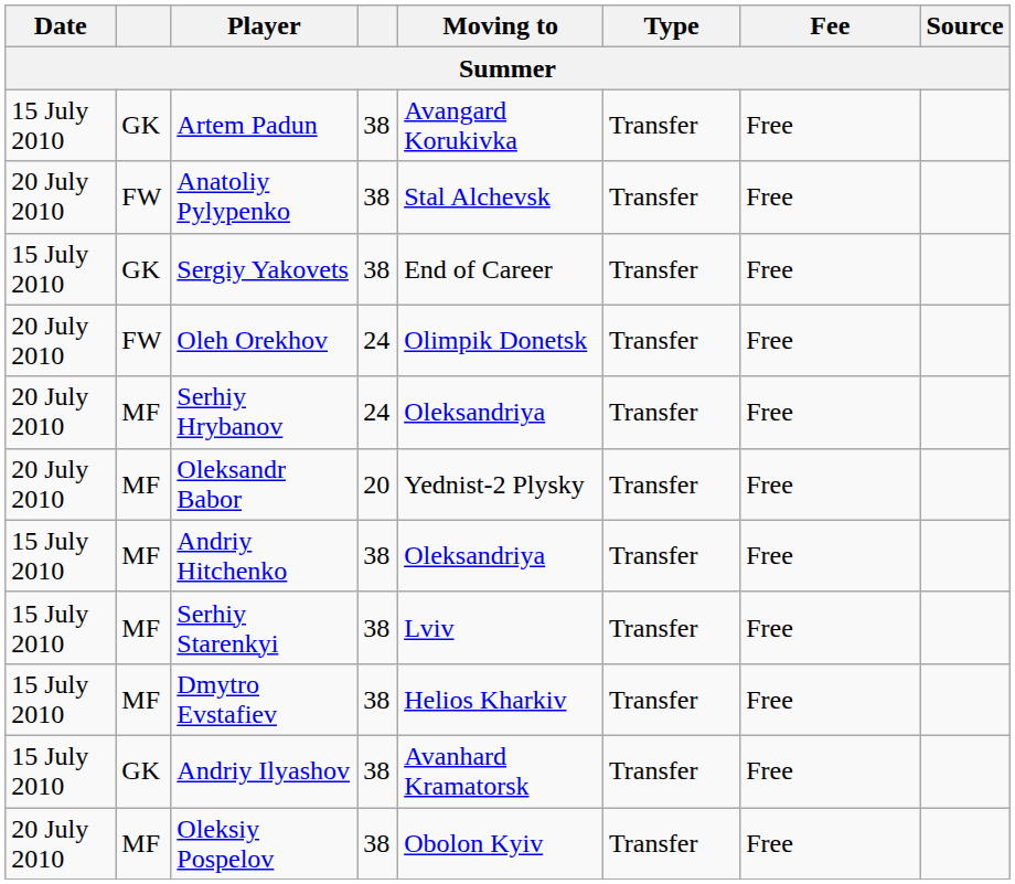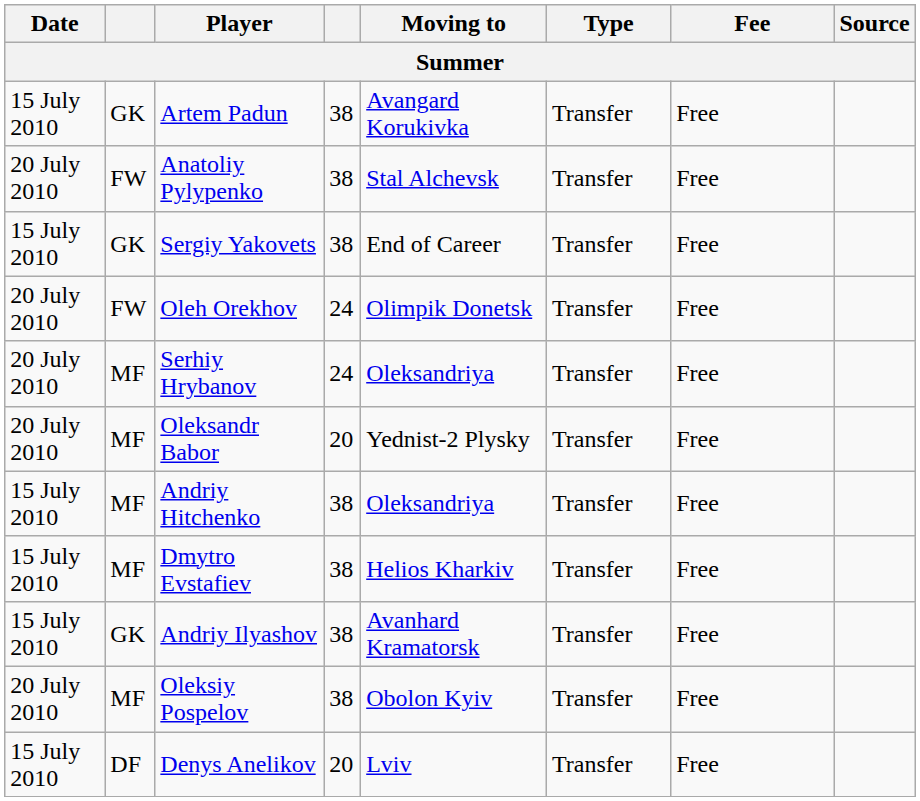 <table class="wikitable sortable">
 <tr>
 <th style="width:115px;">Date</th>
 <th style="width:30px;"></th>
 <th style="width:180px;">Player</th>
 <th style="width:20px;"></th>
 <th style="width:180px;">Moving to</th>
 <th style="width:120px;" class="unsortable">Type</th>
 <th style="width:250px;" class="unsortable">Fee</th>
 <th style="width:20px;">Source</th>
 </tr>
 <tr>
 <th colspan=8>Summer</th>
 </tr>
 <tr>
 <td>15 July 2010</td>
 <td>GK</td>
 <td> <a href='#'>Artem Padun</a></td>
 <td>38</td>
 <td> <a href='#'>Avangard Korukivka</a></td>
 <td>Transfer</td>
 <td>Free</td>
 <td></td>
 </tr>
 <tr>
 <td>20 July 2010</td>
 <td>FW</td>
 <td> <a href='#'>Anatoliy Pylypenko</a></td>
 <td>38</td>
 <td> <a href='#'>Stal Alchevsk</a></td>
 <td>Transfer</td>
 <td>Free</td>
 <td></td>
 </tr>
 <tr>
 <td>15 July 2010</td>
 <td>GK</td>
 <td> <a href='#'>Sergiy Yakovets</a></td>
 <td>38</td>
 <td>End of Career</td>
 <td>Transfer</td>
 <td>Free</td>
 <td></td>
 </tr>
 <tr>
 <td>20 July 2010</td>
 <td>FW</td>
 <td> <a href='#'>Oleh Orekhov</a></td>
 <td>24</td>
 <td> <a href='#'>Olimpik Donetsk</a></td>
 <td>Transfer</td>
 <td>Free</td>
 <td></td>
 </tr>
 <tr>
 <td>20 July 2010</td>
 <td>MF</td>
 <td> <a href='#'>Serhiy Hrybanov</a></td>
 <td>24</td>
 <td> <a href='#'>Oleksandriya</a></td>
 <td>Transfer</td>
 <td>Free</td>
 <td></td>
 </tr>
 <tr>
 <td>20 July 2010</td>
 <td>MF</td>
 <td> <a href='#'>Oleksandr Babor</a></td>
 <td>20</td>
 <td> Yednist-2 Plysky</td>
 <td>Transfer</td>
 <td>Free</td>
 <td></td>
 </tr>
 <tr>
 <td>15 July 2010</td>
 <td>MF</td>
 <td> <a href='#'>Andriy Hitchenko</a></td>
 <td>38</td>
 <td> <a href='#'>Oleksandriya</a></td>
 <td>Transfer</td>
 <td>Free</td>
 <td></td>
 </tr>
 <tr>
 <td>15 July 2010</td>
 <td>MF</td>
-<td> <a href='#'>Serhiy Starenkyi</a></td>
-<td>38</td>
-<td> <a href='#'>Lviv</a></td>
-<td>Transfer</td>
-<td>Free</td>
-<td></td>
-</tr>
-<tr>
-<td>15 July 2010</td>
-<td>MF</td>
 <td> <a href='#'>Dmytro Evstafiev</a></td>
 <td>38</td>
 <td> <a href='#'>Helios Kharkiv</a></td>
 <td>Transfer</td>
 <td>Free</td>
 <td></td>
 </tr>
 <tr>
 <td>15 July 2010</td>
 <td>GK</td>
 <td> <a href='#'>Andriy Ilyashov</a></td>
 <td>38</td>
 <td> <a href='#'>Avanhard Kramatorsk</a></td>
 <td>Transfer</td>
 <td>Free</td>
 <td></td>
 </tr>
 <tr>
 <td>20 July 2010</td>
 <td>MF</td>
 <td> <a href='#'>Oleksiy Pospelov</a></td>
 <td>38</td>
 <td> <a href='#'>Obolon Kyiv</a></td>
 <td>Transfer</td>
 <td>Free</td>
 <td></td>
 </tr>
 <tr>
+<td>15 July 2010</td>
+<td>DF</td>
+<td> <a href='#'>Denys Anelikov</a></td>
+<td>20</td>
+<td> <a href='#'>Lviv</a></td>
+<td>Transfer</td>
+<td>Free</td>
+<td></td>
+</tr>
+<tr>
 </tr>
 </table>
